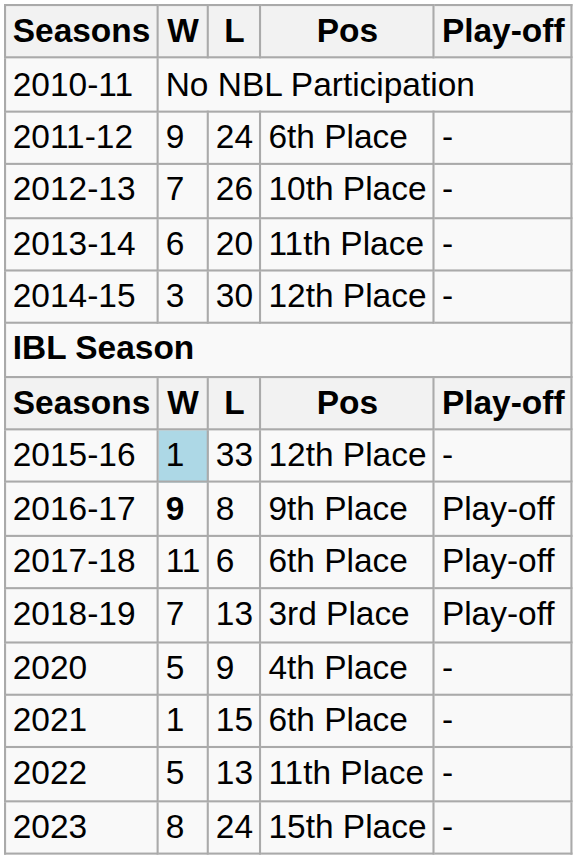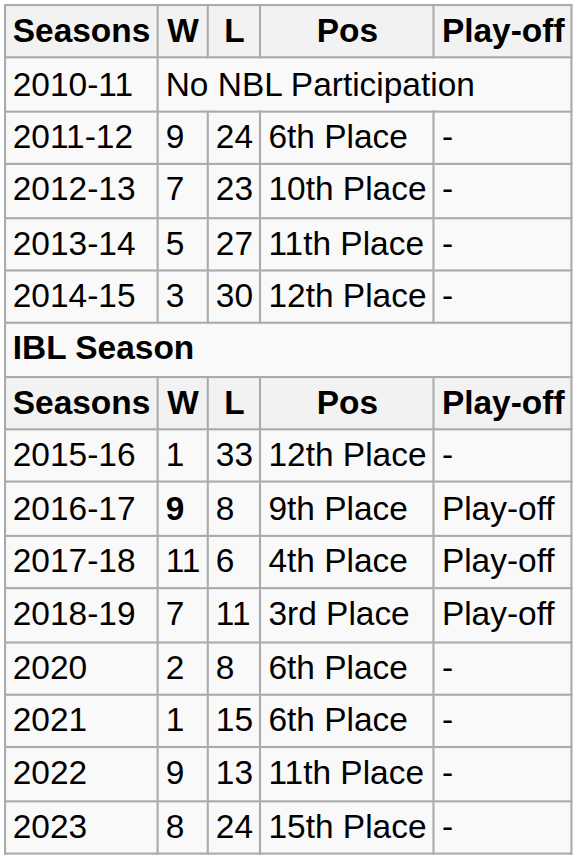 <table class="wikitable">
 <tr>
 <th>Seasons</th>
 <th>W</th>
 <th>L</th>
 <th>Pos</th>
 <th>Play-off</th>
 </tr>
 <tr>
 <td>2010-11</td>
 <td colspan="4">No NBL Participation</td>
 </tr>
 <tr>
 <td>2011-12</td>
 <td>9</td>
 <td>24</td>
 <td>6th Place</td>
 <td>-</td>
 </tr>
 <tr>
 <td>2012-13</td>
 <td>7</td>
-<td>26</td>
+<td>23</td>
 <td>10th Place</td>
 <td>-</td>
 </tr>
 <tr>
 <td>2013-14</td>
-<td>6</td>
-<td>20</td>
+<td>5</td>
+<td>27</td>
 <td>11th Place</td>
 <td>-</td>
 </tr>
 <tr>
 <td>2014-15</td>
 <td>3</td>
 <td>30</td>
 <td>12th Place</td>
 <td>-</td>
 </tr>
 <tr>
 <td colspan="5"><strong>IBL Season</strong></td>
 </tr>
 <tr>
 <th>Seasons</th>
 <th>W</th>
 <th>L</th>
 <th>Pos</th>
 <th>Play-off</th>
 </tr>
 <tr>
 <td>2015-16</td>
-<td style="background: lightblue;">1</td>
+<td>1</td>
 <td>33</td>
 <td>12th Place</td>
 <td>-</td>
 </tr>
 <tr>
 <td>2016-17</td>
 <td><strong>9</strong></td>
 <td>8</td>
 <td>9th Place</td>
 <td>Play-off</td>
 </tr>
 <tr>
 <td>2017-18</td>
 <td>11</td>
 <td>6</td>
-<td>6th Place</td>
+<td>4th Place</td>
 <td>Play-off</td>
 </tr>
 <tr>
 <td>2018-19</td>
 <td>7</td>
-<td>13</td>
+<td>11</td>
 <td>3rd Place</td>
 <td>Play-off</td>
 </tr>
 <tr>
 <td>2020</td>
-<td>5</td>
-<td>9</td>
-<td>4th Place</td>
+<td>2</td>
+<td>8</td>
+<td>6th Place</td>
 <td>-</td>
 </tr>
 <tr>
 <td>2021</td>
 <td>1</td>
 <td>15</td>
 <td>6th Place</td>
 <td>-</td>
 </tr>
 <tr>
 <td>2022</td>
-<td>5</td>
+<td>9</td>
 <td>13</td>
 <td>11th Place</td>
 <td>-</td>
 </tr>
 <tr>
 <td>2023</td>
 <td>8</td>
 <td>24</td>
 <td>15th Place</td>
 <td>-</td>
 </tr>
 </table>
